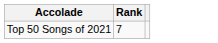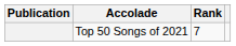 <table class="sortable wikitable plainrowheaders  mw-collapsible">
 <tr>
+<th scope="col">Publication</th>
 <th scope="col" class="unsortable">Accolade</th>
 <th scope="col">Rank</th>
 <th scope="col" class="unsortable"></th>
 </tr>
 <tr>
+<th scope="row"><em></em></th>
 <td>Top 50 Songs of 2021</td>
 <td>7</td>
 <td></td>
 </tr>
 </table>
